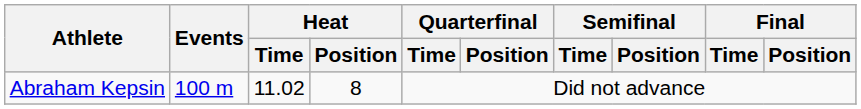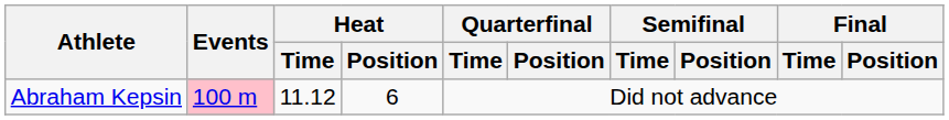 <table class=wikitable style="font-size:90%">
 <tr>
 <th rowspan="2">Athlete</th>
 <th rowspan="2">Events</th>
 <th colspan="2">Heat</th>
 <th colspan="2">Quarterfinal</th>
 <th colspan="2">Semifinal</th>
 <th colspan="2">Final</th>
 </tr>
 <tr>
 <th>Time</th>
 <th>Position</th>
 <th>Time</th>
 <th>Position</th>
 <th>Time</th>
 <th>Position</th>
 <th>Time</th>
 <th>Position</th>
 </tr>
 <tr>
 <td><a href='#'>Abraham Kepsin</a></td>
-<td><a href='#'>100 m</a></td>
-<td align=center>11.02</td>
-<td align=center>8</td>
+<td style="background: pink;"><a href='#'>100 m</a></td>
+<td align=center>11.12</td>
+<td align=center>6</td>
 <td align=center colspan="6">Did not advance</td>
 </tr>
 </table>
